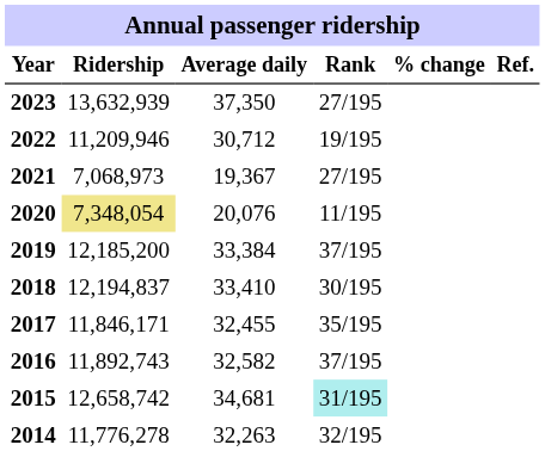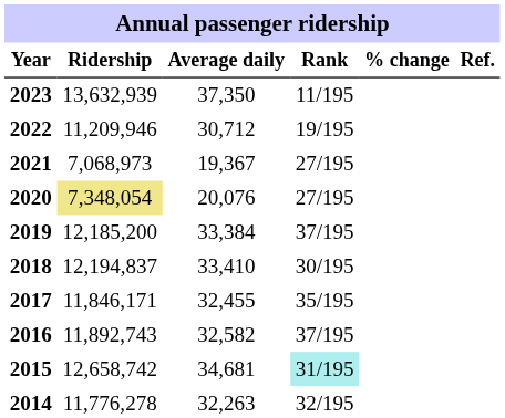 <table class="toccolours" cellpadding="4" cellspacing="0" style="text-align:right;">
 <tr>
 <th colspan="6"  style="background-color:#ccf; background-color:#ccf; font-size:110%; text-align:center;">Annual passenger ridership</th>
 </tr>
 <tr style="font-size:95%; text-align:center">
 <th style="border-bottom:1px solid black">Year</th>
 <th style="border-bottom:1px solid black">Ridership</th>
 <th style="border-bottom:1px solid black">Average daily</th>
 <th style="border-bottom:1px solid black">Rank</th>
 <th style="border-bottom:1px solid black">% change</th>
 <th style="border-bottom:1px solid black">Ref.</th>
 </tr>
 <tr style="text-align:center;">
 <td><strong>2023</strong></td>
 <td>13,632,939</td>
 <td>37,350</td>
-<td>27/195</td>
+<td>11/195</td>
 <td></td>
 <td></td>
 </tr>
 <tr style="text-align:center;">
 <td><strong>2022</strong></td>
 <td>11,209,946</td>
 <td>30,712</td>
 <td>19/195</td>
 <td></td>
 <td></td>
 </tr>
 <tr style="text-align:center;">
 <td><strong>2021</strong></td>
 <td>7,068,973</td>
 <td>19,367</td>
 <td>27/195</td>
 <td></td>
 <td></td>
 </tr>
 <tr style="text-align:center;">
 <td><strong>2020</strong></td>
 <td style="background: khaki;">7,348,054</td>
 <td>20,076</td>
-<td>11/195</td>
+<td>27/195</td>
 <td></td>
 <td></td>
 </tr>
 <tr style="text-align:center;">
 <td><strong>2019</strong></td>
 <td>12,185,200</td>
 <td>33,384</td>
 <td>37/195</td>
 <td></td>
 <td></td>
 </tr>
 <tr style="text-align:center;">
 <td><strong>2018</strong></td>
 <td>12,194,837</td>
 <td>33,410</td>
 <td>30/195</td>
 <td></td>
 <td></td>
 </tr>
 <tr style="text-align:center;">
 <td><strong>2017</strong></td>
 <td>11,846,171</td>
 <td>32,455</td>
 <td>35/195</td>
 <td></td>
 <td></td>
 </tr>
 <tr style="text-align:center;">
 <td><strong>2016</strong></td>
 <td>11,892,743</td>
 <td>32,582</td>
 <td>37/195</td>
 <td></td>
 <td></td>
 </tr>
 <tr style="text-align:center;">
 <td><strong>2015</strong></td>
 <td>12,658,742</td>
 <td>34,681</td>
 <td style="background: paleturquoise;">31/195</td>
 <td></td>
 <td></td>
 </tr>
 <tr style="text-align:center;">
 <td><strong>2014</strong></td>
 <td>11,776,278</td>
 <td>32,263</td>
 <td>32/195</td>
 <td></td>
 <td></td>
 </tr>
 </table>
